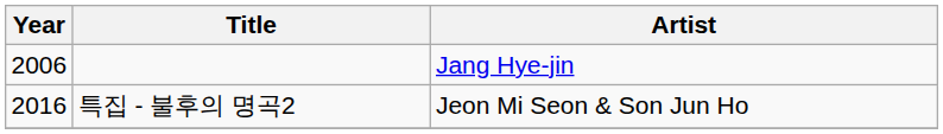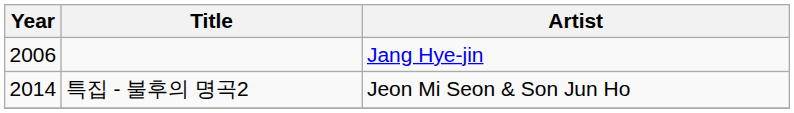 <table class="wikitable" style="width:600px">
 <tr>
 <th width=10>Year</th>
 <th>Title</th>
 <th>Artist</th>
 </tr>
 <tr>
 <td>2006</td>
 <td> </td>
 <td><a href='#'>Jang Hye-jin</a></td>
 </tr>
 <tr>
-<td>2016</td>
+<td>2014</td>
 <td>특집 - 불후의 명곡2</td>
 <td>Jeon Mi Seon & Son Jun Ho</td>
 </tr>
 <tr>
 </tr>
 </table>
